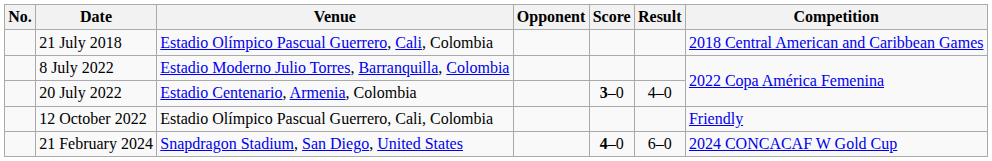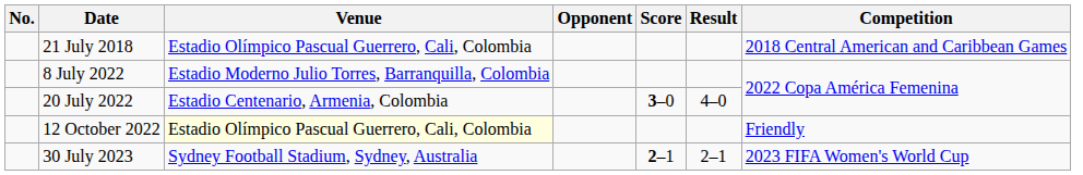 <table class="wikitable">
 <tr>
 <th>No.</th>
 <th>Date</th>
 <th>Venue</th>
 <th>Opponent</th>
 <th>Score</th>
 <th>Result</th>
 <th>Competition</th>
 </tr>
 <tr>
 <td></td>
 <td>21 July 2018</td>
 <td><a href='#'>Estadio Olímpico Pascual Guerrero</a>, <a href='#'>Cali</a>, Colombia</td>
 <td></td>
 <td></td>
 <td></td>
 <td><a href='#'>2018 Central American and Caribbean Games</a></td>
 </tr>
 <tr>
 <td></td>
 <td>8 July 2022</td>
 <td><a href='#'>Estadio Moderno Julio Torres</a>, <a href='#'>Barranquilla</a>, <a href='#'>Colombia</a></td>
 <td></td>
 <td></td>
 <td></td>
 <td rowspan=2><a href='#'>2022 Copa América Femenina</a></td>
 </tr>
 <tr>
 <td></td>
 <td>20 July 2022</td>
 <td><a href='#'>Estadio Centenario</a>, <a href='#'>Armenia</a>, Colombia</td>
 <td></td>
 <td align=center><strong>3</strong>–0</td>
 <td align=center>4–0</td>
 </tr>
 <tr>
 <td></td>
 <td>12 October 2022</td>
-<td>Estadio Olímpico Pascual Guerrero, Cali, Colombia</td>
+<td style="background: lightyellow;">Estadio Olímpico Pascual Guerrero, Cali, Colombia</td>
 <td></td>
 <td></td>
 <td></td>
 <td><a href='#'>Friendly</a></td>
 </tr>
 <tr>
 <td></td>
-<td>21 February 2024</td>
-<td><a href='#'>Snapdragon Stadium</a>, <a href='#'>San Diego</a>, <a href='#'>United States</a></td>
+<td>30 July 2023</td>
+<td><a href='#'>Sydney Football Stadium</a>, <a href='#'>Sydney</a>, <a href='#'>Australia</a></td>
 <td></td>
-<td align=center><strong>4</strong>–0</td>
-<td align=center>6–0</td>
-<td><a href='#'>2024 CONCACAF W Gold Cup</a></td>
+<td align=center><strong>2</strong>–1</td>
+<td align=center>2–1</td>
+<td rowspan=1><a href='#'>2023 FIFA Women's World Cup</a></td>
 </tr>
 <tr>
 </tr>
 </table>
